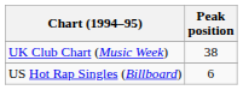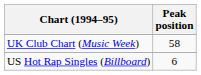 <table class="wikitable sortable">
 <tr>
 <th>Chart (1994–95)</th>
 <th>Peak<br>position</th>
 </tr>
 <tr>
 </tr>
 <tr>
 </tr>
 <tr>
 <td><a href='#'>UK Club Chart</a> (<em><a href='#'>Music Week</a></em>)</td>
-<td style="text-align:center;">38</td>
+<td style="text-align:center;">58</td>
 </tr>
 <tr>
 </tr>
 <tr>
 </tr>
 <tr>
 <td>US <a href='#'>Hot Rap Singles</a> (<em><a href='#'>Billboard</a></em>)</td>
 <td style="text-align:center;">6</td>
 </tr>
 </table>
